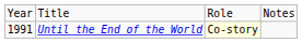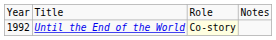 <table class="wikitable sortable">
 <tr>
 <td>Year</td>
 <td>Title</td>
 <td>Role</td>
 <td>Notes</td>
 </tr>
 <tr>
-<td>1991</td>
+<td>1992</td>
 <td><em><a href='#'>Until the End of the World</a></em></td>
 <td style="background: lightyellow;">Co-story</td>
 <td></td>
 </tr>
 </table>
